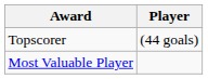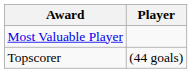 <table class="wikitable">
 <tr>
 <th>Award</th>
 <th>Player</th>
 </tr>
 <tr>
+<td><a href='#'>Most Valuable Player</a></td>
+<td></td>
+</tr>
+<tr>
 <td>Topscorer</td>
 <td> (44 goals)</td>
 </tr>
-<tr>
-<td><a href='#'>Most Valuable Player</a></td>
-<td></td>
-</tr>
 </table>
